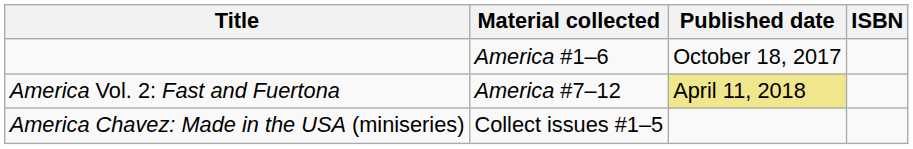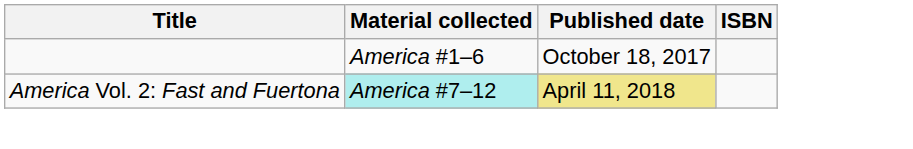 <table class="wikitable">
 <tr>
 <th>Title</th>
 <th>Material collected</th>
 <th>Published date</th>
 <th>ISBN</th>
 </tr>
 <tr>
 <td></td>
 <td><em>America</em> #1–6</td>
 <td>October 18, 2017</td>
 <td></td>
 </tr>
 <tr>
 <td><em>America</em> Vol. 2: <em>Fast and Fuertona</em></td>
-<td><em>America</em> #7–12</td>
+<td style="background: paleturquoise;"><em>America</em> #7–12</td>
 <td style="background: khaki;">April 11, 2018</td>
 <td></td>
 </tr>
-<tr>
-<td><em>America Chavez: Made in the USA</em> (miniseries)</td>
-<td>Collect issues #1–5</td>
-<td></td>
-<td></td>
-</tr>
 </table>
